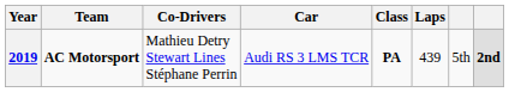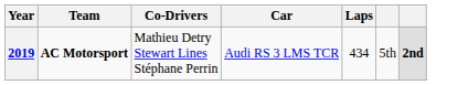 <table class="wikitable" style="text-align:center; font-size:90%">
 <tr>
 <th>Year</th>
 <th>Team</th>
 <th>Co-Drivers</th>
 <th>Car</th>
-<th>Class</th>
 <th>Laps</th>
 <th></th>
 <th></th>
 </tr>
 <tr>
 <th><a href='#'>2019</a></th>
 <td align="left" nowrap><strong> AC Motorsport</strong></td>
 <td align="left" nowrap> Mathieu Detry<br> <a href='#'>Stewart Lines</a><br> Stéphane Perrin</td>
 <td align="left" nowrap><a href='#'>Audi RS 3 LMS TCR</a></td>
-<td><strong><span>PA</span></strong></td>
-<td>439</td>
+<td>434</td>
 <td>5th</td>
 <td style="background:#DFDFDF;"><strong>2nd</strong></td>
 </tr>
 </table>
